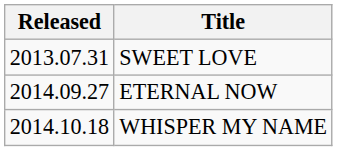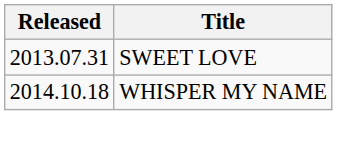 <table class="wikitable">
 <tr>
 <th><strong>Released</strong></th>
 <th><strong>Title</strong></th>
 </tr>
 <tr>
 <td>2013.07.31</td>
 <td>SWEET LOVE</td>
 </tr>
 <tr>
-<td>2014.09.27</td>
-<td>ETERNAL NOW</td>
-</tr>
-<tr>
 <td>2014.10.18</td>
 <td>WHISPER MY NAME</td>
 </tr>
 </table>
